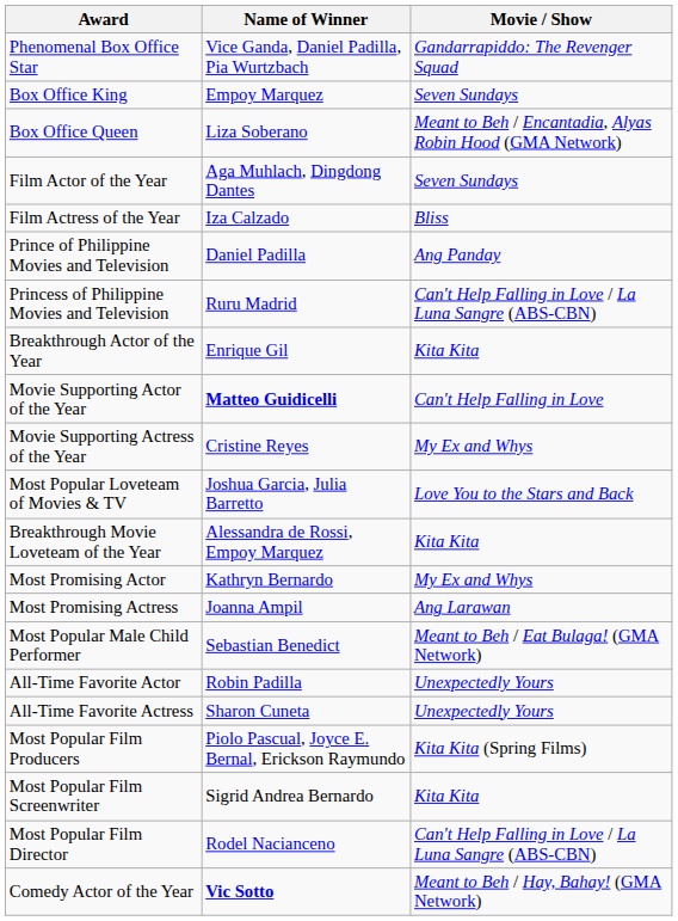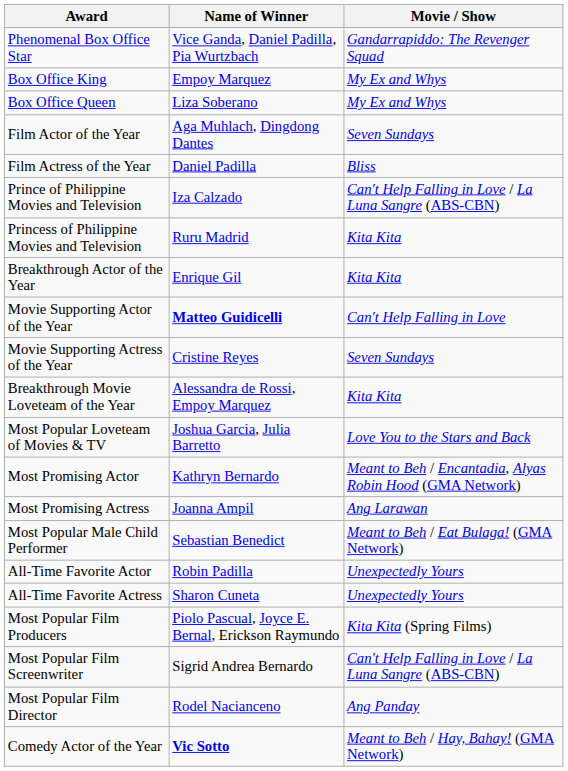 <table class="wikitable"  style="text-align:left;">
 <tr>
 <th>Award</th>
 <th>Name of Winner</th>
 <th>Movie / Show</th>
 </tr>
 <tr>
 <td><a href='#'>Phenomenal Box Office Star</a></td>
 <td><a href='#'>Vice Ganda</a>, <a href='#'>Daniel Padilla</a>, <a href='#'>Pia Wurtzbach</a></td>
 <td><em><a href='#'>Gandarrapiddo: The Revenger Squad</a></em></td>
 </tr>
 <tr>
 <td><a href='#'>Box Office King</a></td>
 <td><a href='#'>Empoy Marquez</a></td>
-<td><a href='#'><em>Seven Sundays</em></a></td>
+<td><em><a href='#'>My Ex and Whys</a></em></td>
 </tr>
 <tr>
 <td><a href='#'>Box Office Queen</a></td>
 <td><a href='#'>Liza Soberano</a></td>
-<td><em><a href='#'>Meant to Beh</a></em> / <a href='#'><em>Encantadia</em></a>, <em><a href='#'>Alyas Robin Hood</a></em> (<a href='#'>GMA Network</a>)</td>
+<td><em><a href='#'>My Ex and Whys</a></em></td>
 </tr>
 <tr>
 <td>Film Actor of the Year</td>
 <td><a href='#'>Aga Muhlach</a>, <a href='#'>Dingdong Dantes</a></td>
 <td><a href='#'><em>Seven Sundays</em></a></td>
 </tr>
 <tr>
 <td>Film Actress of the Year</td>
-<td><a href='#'>Iza Calzado</a></td>
+<td><a href='#'>Daniel Padilla</a></td>
 <td><a href='#'><em>Bliss</em></a></td>
 </tr>
 <tr>
 <td>Prince of Philippine Movies and Television</td>
-<td><a href='#'>Daniel Padilla</a></td>
-<td><a href='#'><em>Ang Panday</em></a></td>
+<td><a href='#'>Iza Calzado</a></td>
+<td><a href='#'><em>Can't Help Falling in Love</em></a> / <em><a href='#'>La Luna Sangre</a></em> (<a href='#'>ABS-CBN</a>)</td>
 </tr>
 <tr>
 <td>Princess of Philippine Movies and Television</td>
 <td><a href='#'>Ruru Madrid</a></td>
-<td><a href='#'><em>Can't Help Falling in Love</em></a> / <em><a href='#'>La Luna Sangre</a></em> (<a href='#'>ABS-CBN</a>)</td>
+<td><em><a href='#'>Kita Kita</a></em></td>
 </tr>
 <tr>
 <td>Breakthrough Actor of the Year</td>
 <td><a href='#'>Enrique Gil</a></td>
 <td><em><a href='#'>Kita Kita</a></em></td>
 </tr>
 <tr>
 <td>Movie Supporting Actor of the Year</td>
 <td><strong><a href='#'>Matteo Guidicelli</a></strong></td>
 <td><a href='#'><em>Can't Help Falling in Love</em></a></td>
 </tr>
 <tr>
 <td>Movie Supporting Actress of the Year</td>
 <td><a href='#'>Cristine Reyes</a></td>
-<td><em><a href='#'>My Ex and Whys</a></em></td>
+<td><a href='#'><em>Seven Sundays</em></a></td>
+</tr>
+<tr>
+<td>Breakthrough Movie Loveteam of the Year</td>
+<td><a href='#'>Alessandra de Rossi</a>, <a href='#'>Empoy Marquez</a></td>
+<td><em><a href='#'>Kita Kita</a></em></td>
 </tr>
 <tr>
 <td>Most Popular Loveteam of Movies & TV</td>
 <td><a href='#'>Joshua Garcia</a>, <a href='#'>Julia Barretto</a></td>
 <td><em><a href='#'>Love You to the Stars and Back</a></em></td>
 </tr>
 <tr>
-<td>Breakthrough Movie Loveteam of the Year</td>
-<td><a href='#'>Alessandra de Rossi</a>, <a href='#'>Empoy Marquez</a></td>
-<td><em><a href='#'>Kita Kita</a></em></td>
-</tr>
-<tr>
 <td>Most Promising Actor</td>
 <td><a href='#'>Kathryn Bernardo</a></td>
-<td><em><a href='#'>My Ex and Whys</a></em></td>
+<td><em><a href='#'>Meant to Beh</a></em> / <a href='#'><em>Encantadia</em></a>, <em><a href='#'>Alyas Robin Hood</a></em> (<a href='#'>GMA Network</a>)</td>
 </tr>
 <tr>
 <td>Most Promising Actress</td>
 <td><a href='#'>Joanna Ampil</a></td>
 <td><em><a href='#'>Ang Larawan</a></em></td>
 </tr>
 <tr>
 <td>Most Popular Male Child Performer</td>
 <td><a href='#'>Sebastian Benedict</a></td>
 <td><em><a href='#'>Meant to Beh</a></em> / <em><a href='#'>Eat Bulaga!</a></em> (<a href='#'>GMA Network</a>)</td>
 </tr>
 <tr>
 <td>All-Time Favorite Actor</td>
 <td><a href='#'>Robin Padilla</a></td>
 <td><em><a href='#'>Unexpectedly Yours</a></em></td>
 </tr>
 <tr>
 <td>All-Time Favorite Actress</td>
 <td><a href='#'>Sharon Cuneta</a></td>
 <td><em><a href='#'>Unexpectedly Yours</a></em></td>
 </tr>
 <tr>
 <td>Most Popular Film Producers</td>
 <td><a href='#'>Piolo Pascual</a>, <a href='#'>Joyce E. Bernal</a>, Erickson Raymundo</td>
 <td><em><a href='#'>Kita Kita</a></em> (Spring Films)</td>
 </tr>
 <tr>
 <td>Most Popular Film Screenwriter</td>
 <td>Sigrid Andrea Bernardo</td>
-<td><em><a href='#'>Kita Kita</a></em></td>
+<td><a href='#'><em>Can't Help Falling in Love</em></a> / <em><a href='#'>La Luna Sangre</a></em> (<a href='#'>ABS-CBN</a>)</td>
 </tr>
 <tr>
 <td>Most Popular Film Director</td>
 <td><a href='#'>Rodel Nacianceno</a></td>
-<td><a href='#'><em>Can't Help Falling in Love</em></a> / <em><a href='#'>La Luna Sangre</a></em> (<a href='#'>ABS-CBN</a>)</td>
+<td><a href='#'><em>Ang Panday</em></a></td>
 </tr>
 <tr>
 <td>Comedy Actor of the Year</td>
 <td><strong><a href='#'>Vic Sotto</a></strong></td>
 <td><em><a href='#'>Meant to Beh</a></em> / <em><a href='#'>Hay, Bahay!</a></em> (<a href='#'>GMA Network</a>)</td>
 </tr>
 </table>
